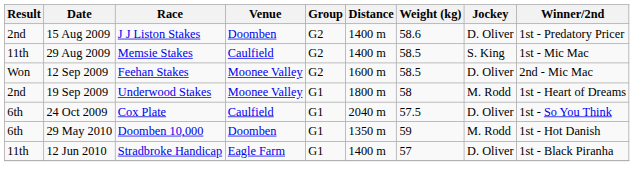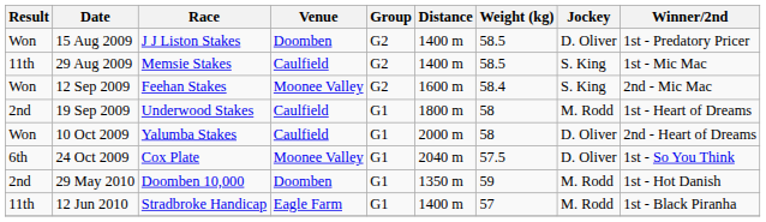 <table class="wikitable">
 <tr>
 <th>Result</th>
 <th>Date</th>
 <th>Race</th>
 <th>Venue</th>
 <th>Group</th>
 <th>Distance</th>
 <th>Weight (kg)</th>
 <th>Jockey</th>
 <th>Winner/2nd</th>
 </tr>
 <tr>
-<td>2nd</td>
+<td>Won</td>
 <td>15 Aug 2009</td>
 <td><a href='#'>J J Liston Stakes</a></td>
 <td><a href='#'>Doomben</a></td>
 <td>G2</td>
 <td>1400 m</td>
-<td>58.6</td>
+<td>58.5</td>
 <td>D. Oliver</td>
 <td>1st - Predatory Pricer</td>
 </tr>
 <tr>
 <td>11th</td>
 <td>29 Aug 2009</td>
 <td><a href='#'>Memsie Stakes</a></td>
 <td><a href='#'>Caulfield</a></td>
 <td>G2</td>
 <td>1400 m</td>
 <td>58.5</td>
 <td>S. King</td>
 <td>1st - Mic Mac</td>
 </tr>
 <tr>
 <td>Won</td>
 <td>12 Sep 2009</td>
 <td><a href='#'>Feehan Stakes</a></td>
 <td><a href='#'>Moonee Valley</a></td>
 <td>G2</td>
 <td>1600 m</td>
-<td>58.5</td>
-<td>D. Oliver</td>
+<td>58.4</td>
+<td>S. King</td>
 <td>2nd - Mic Mac</td>
 </tr>
 <tr>
 <td>2nd</td>
 <td>19 Sep 2009</td>
 <td><a href='#'>Underwood Stakes</a></td>
-<td><a href='#'>Moonee Valley</a></td>
+<td><a href='#'>Caulfield</a></td>
 <td>G1</td>
 <td>1800 m</td>
 <td>58</td>
 <td>M. Rodd</td>
 <td>1st - Heart of Dreams</td>
 </tr>
 <tr>
+<td>Won</td>
+<td>10 Oct 2009</td>
+<td><a href='#'>Yalumba Stakes</a></td>
+<td><a href='#'>Caulfield</a></td>
+<td>G1</td>
+<td>2000 m</td>
+<td>58</td>
+<td>D. Oliver</td>
+<td>2nd - Heart of Dreams</td>
+</tr>
+<tr>
 <td>6th</td>
 <td>24 Oct 2009</td>
 <td><a href='#'>Cox Plate</a></td>
-<td><a href='#'>Caulfield</a></td>
+<td><a href='#'>Moonee Valley</a></td>
 <td>G1</td>
 <td>2040 m</td>
 <td>57.5</td>
 <td>D. Oliver</td>
 <td>1st - <a href='#'>So You Think</a></td>
 </tr>
 <tr>
-<td>6th</td>
+<td>2nd</td>
 <td>29 May 2010</td>
 <td><a href='#'>Doomben 10,000</a></td>
 <td><a href='#'>Doomben</a></td>
 <td>G1</td>
 <td>1350 m</td>
 <td>59</td>
 <td>M. Rodd</td>
 <td>1st - Hot Danish</td>
 </tr>
 <tr>
 <td>11th</td>
 <td>12 Jun 2010</td>
 <td><a href='#'>Stradbroke Handicap</a></td>
 <td><a href='#'>Eagle Farm</a></td>
 <td>G1</td>
 <td>1400 m</td>
 <td>57</td>
-<td>D. Oliver</td>
+<td>M. Rodd</td>
 <td>1st - Black Piranha</td>
 </tr>
 <tr>
 </tr>
 </table>
